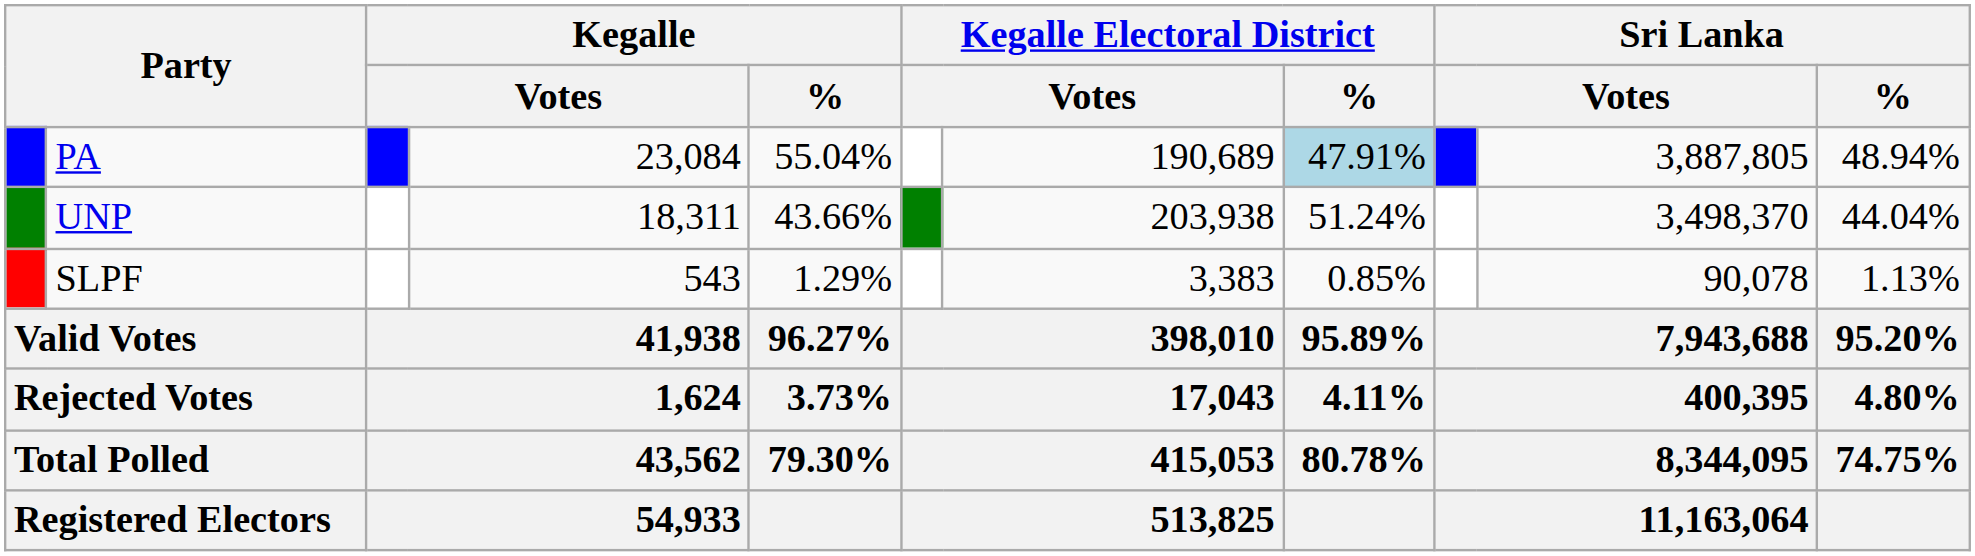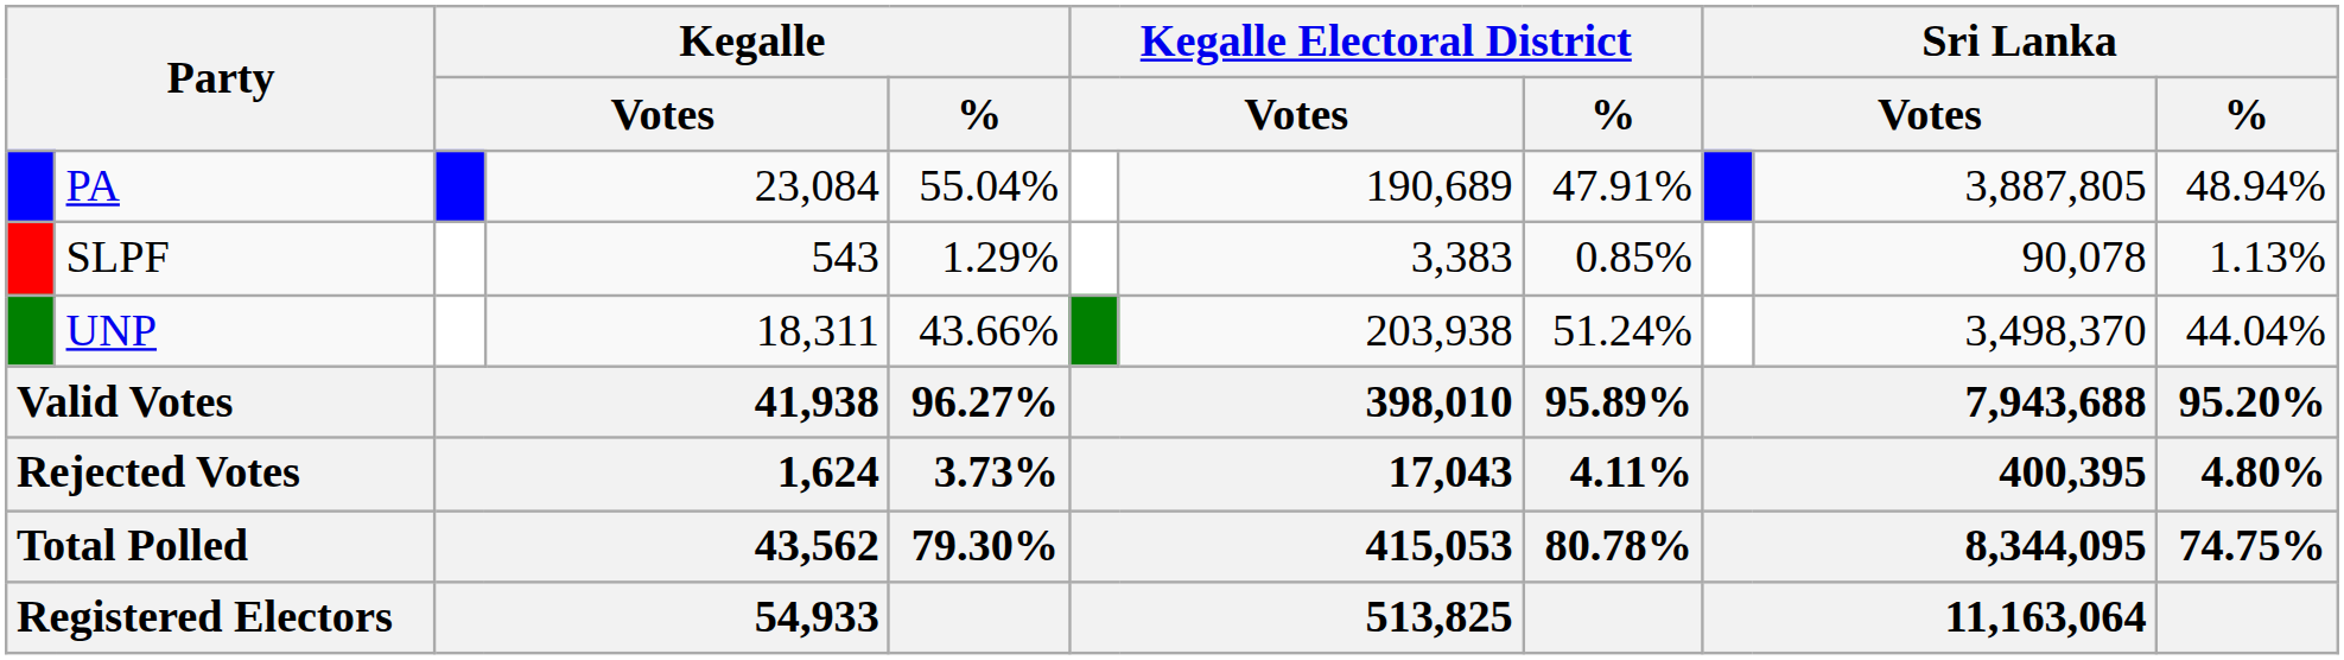 <table class="wikitable">
 <tr>
 <th colspan="2" width="144px"rowspan="2">Party</th>
 <th colspan="3" width="216px">Kegalle</th>
 <th colspan="3" width="216px"><a href='#'>Kegalle Electoral District</a></th>
 <th colspan="3" width="216px">Sri Lanka</th>
 </tr>
 <tr>
 <th colspan="2" width="144px">Votes</th>
 <th>%</th>
 <th colspan="2" width="144px">Votes</th>
 <th>%</th>
 <th colspan="2" width="144px">Votes</th>
 <th>%</th>
 </tr>
 <tr>
 <td style="background-color:blue;" width="10px"></td>
 <td style="text-align:left;"><a href='#'>PA</a></td>
 <td style="background-color:blue;" width="10px"></td>
 <td style="text-align:right;">23,084</td>
 <td style="text-align:right;">55.04%</td>
 <td style="background-color:white;" width="10px"></td>
 <td style="text-align:right;">190,689</td>
-<td style="background: lightblue; text-align:right;">47.91%</td>
+<td style="text-align:right;">47.91%</td>
 <td style="background-color:blue;" width="10px"></td>
 <td style="text-align:right;">3,887,805</td>
 <td style="text-align:right;">48.94%</td>
+</tr>
+<tr>
+<td style="background-color:red;" width="10px"></td>
+<td style="text-align:left;">SLPF</td>
+<td style="background-color:white;" width="10px"></td>
+<td style="text-align:right;">543</td>
+<td style="text-align:right;">1.29%</td>
+<td style="background-color:white;" width="10px"></td>
+<td style="text-align:right;">3,383</td>
+<td style="text-align:right;">0.85%</td>
+<td style="background-color:white;" width="10px"></td>
+<td style="text-align:right;">90,078</td>
+<td style="text-align:right;">1.13%</td>
 </tr>
 <tr>
 <td style="background-color:green;" width="10px"></td>
 <td style="text-align:left;"><a href='#'>UNP</a></td>
 <td style="background-color:white;" width="10px"></td>
 <td style="text-align:right;">18,311</td>
 <td style="text-align:right;">43.66%</td>
 <td style="background-color:green;" width="10px"></td>
 <td style="text-align:right;">203,938</td>
 <td style="text-align:right;">51.24%</td>
 <td style="background-color:white;" width="10px"></td>
 <td style="text-align:right;">3,498,370</td>
 <td style="text-align:right;">44.04%</td>
-</tr>
-<tr>
-<td style="background-color:red;" width="10px"></td>
-<td style="text-align:left;">SLPF</td>
-<td style="background-color:white;" width="10px"></td>
-<td style="text-align:right;">543</td>
-<td style="text-align:right;">1.29%</td>
-<td style="background-color:white;" width="10px"></td>
-<td style="text-align:right;">3,383</td>
-<td style="text-align:right;">0.85%</td>
-<td style="background-color:white;" width="10px"></td>
-<td style="text-align:right;">90,078</td>
-<td style="text-align:right;">1.13%</td>
 </tr>
 <tr>
 <th colspan="2" width="144px"style="text-align:left;">Valid Votes</th>
 <th style="text-align:right;"colspan="2" width="144px">41,938</th>
 <th style="text-align:right;">96.27%</th>
 <th style="text-align:right;"colspan="2" width="144px">398,010</th>
 <th style="text-align:right;">95.89%</th>
 <th style="text-align:right;"colspan="2" width="144px">7,943,688</th>
 <th style="text-align:right;">95.20%</th>
 </tr>
 <tr>
 <th colspan="2" width="144px"style="text-align:left;">Rejected Votes</th>
 <th style="text-align:right;"colspan="2" width="144px">1,624</th>
 <th style="text-align:right;">3.73%</th>
 <th style="text-align:right;"colspan="2" width="144px">17,043</th>
 <th style="text-align:right;">4.11%</th>
 <th style="text-align:right;"colspan="2" width="144px">400,395</th>
 <th style="text-align:right;">4.80%</th>
 </tr>
 <tr>
 <th colspan="2" width="144px"style="text-align:left;">Total Polled</th>
 <th style="text-align:right;"colspan="2" width="144px">43,562</th>
 <th style="text-align:right;">79.30%</th>
 <th style="text-align:right;"colspan="2" width="144px">415,053</th>
 <th style="text-align:right;">80.78%</th>
 <th style="text-align:right;"colspan="2" width="144px">8,344,095</th>
 <th style="text-align:right;">74.75%</th>
 </tr>
 <tr>
 <th colspan="2" width="144px"style="text-align:left;">Registered Electors</th>
 <th style="text-align:right;"colspan="2" width="144px">54,933</th>
 <th></th>
 <th style="text-align:right;"colspan="2" width="144px">513,825</th>
 <th></th>
 <th style="text-align:right;"colspan="2" width="144px">11,163,064</th>
 <th></th>
 </tr>
 </table>
